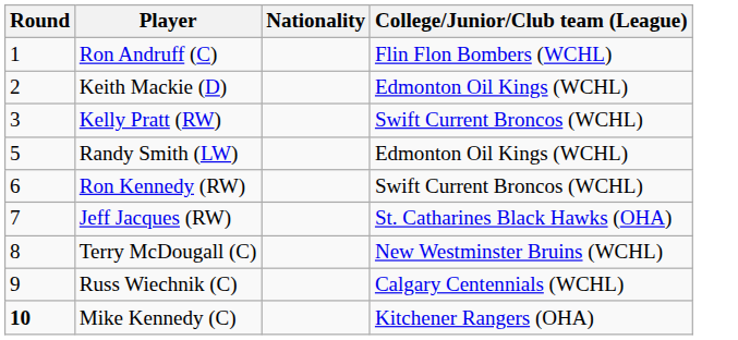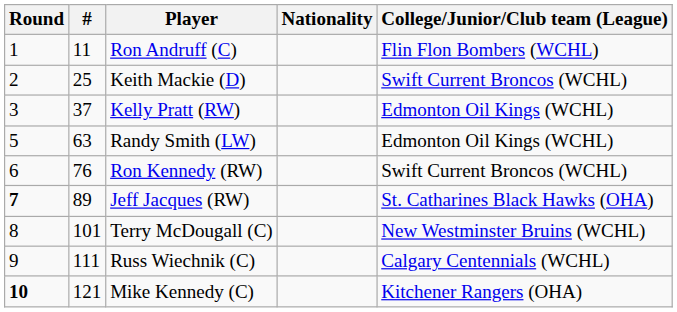 <table class="wikitable">
 <tr>
 <th>Round</th>
+<th>#</th>
 <th>Player</th>
 <th>Nationality</th>
 <th>College/Junior/Club team (League)</th>
 </tr>
 <tr>
 <td>1</td>
+<td>11</td>
 <td><a href='#'>Ron Andruff</a> (<a href='#'>C</a>)</td>
 <td></td>
 <td><a href='#'>Flin Flon Bombers</a> (<a href='#'>WCHL</a>)</td>
 </tr>
 <tr>
 <td>2</td>
+<td>25</td>
 <td>Keith Mackie (<a href='#'>D</a>)</td>
+<td></td>
+<td><a href='#'>Swift Current Broncos</a> (WCHL)</td>
+</tr>
+<tr>
+<td>3</td>
+<td>37</td>
+<td><a href='#'>Kelly Pratt</a> (<a href='#'>RW</a>)</td>
 <td></td>
 <td><a href='#'>Edmonton Oil Kings</a> (WCHL)</td>
 </tr>
 <tr>
-<td>3</td>
-<td><a href='#'>Kelly Pratt</a> (<a href='#'>RW</a>)</td>
-<td></td>
-<td><a href='#'>Swift Current Broncos</a> (WCHL)</td>
-</tr>
-<tr>
 <td>5</td>
+<td>63</td>
 <td>Randy Smith (<a href='#'>LW</a>)</td>
 <td></td>
 <td>Edmonton Oil Kings (WCHL)</td>
 </tr>
 <tr>
 <td>6</td>
+<td>76</td>
 <td><a href='#'>Ron Kennedy</a> (RW)</td>
 <td></td>
 <td>Swift Current Broncos (WCHL)</td>
 </tr>
 <tr>
-<td>7</td>
+<td><strong>7</strong></td>
+<td>89</td>
 <td><a href='#'>Jeff Jacques</a> (RW)</td>
 <td></td>
 <td><a href='#'>St. Catharines Black Hawks</a> (<a href='#'>OHA</a>)</td>
 </tr>
 <tr>
 <td>8</td>
+<td>101</td>
 <td>Terry McDougall (C)</td>
 <td></td>
 <td><a href='#'>New Westminster Bruins</a> (WCHL)</td>
 </tr>
 <tr>
 <td>9</td>
+<td>111</td>
 <td>Russ Wiechnik (C)</td>
 <td></td>
 <td><a href='#'>Calgary Centennials</a> (WCHL)</td>
 </tr>
 <tr>
 <td><strong>10</strong></td>
+<td>121</td>
 <td>Mike Kennedy (C)</td>
 <td></td>
 <td><a href='#'>Kitchener Rangers</a> (OHA)</td>
 </tr>
 </table>
